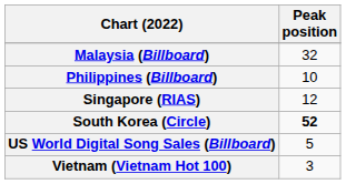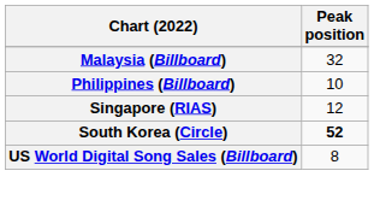 <table class="wikitable sortable plainrowheaders" style="text-align:center;">
 <tr>
 <th scope="col">Chart (2022)</th>
 <th scope="col">Peak<br>position</th>
 </tr>
 <tr>
 </tr>
 <tr>
 </tr>
 <tr>
 <th scope="row"><a href='#'>Malaysia</a> (<em><a href='#'>Billboard</a></em>)</th>
 <td>32</td>
 </tr>
 <tr>
 <th scope="row"><a href='#'>Philippines</a> (<em><a href='#'>Billboard</a></em>)</th>
 <td>10</td>
 </tr>
 <tr>
 <th scope="row">Singapore (<a href='#'>RIAS</a>)</th>
 <td>12</td>
 </tr>
 <tr>
 <th scope="row">South Korea (<a href='#'>Circle</a>)</th>
 <td><strong>52</strong></td>
 </tr>
 <tr>
 <th scope="row">US <a href='#'>World Digital Song Sales</a> (<em><a href='#'>Billboard</a></em>)</th>
-<td>5</td>
-</tr>
-<tr>
-<th scope="row">Vietnam (<a href='#'>Vietnam Hot 100</a>)</th>
-<td>3</td>
+<td>8</td>
 </tr>
 </table>
